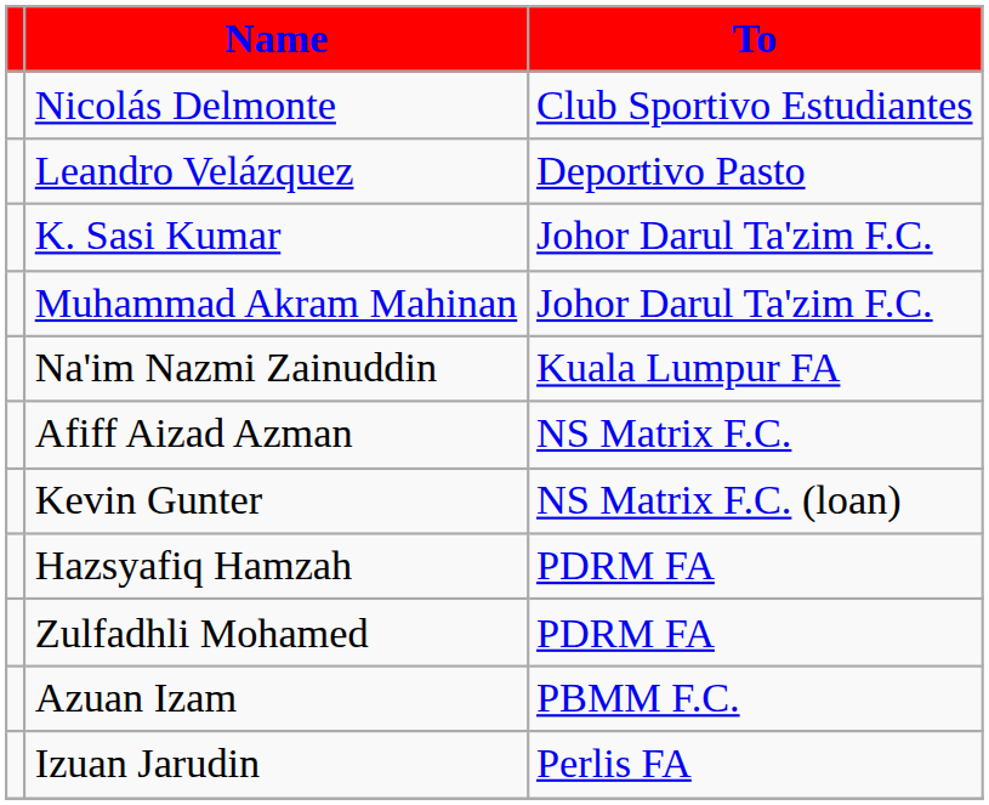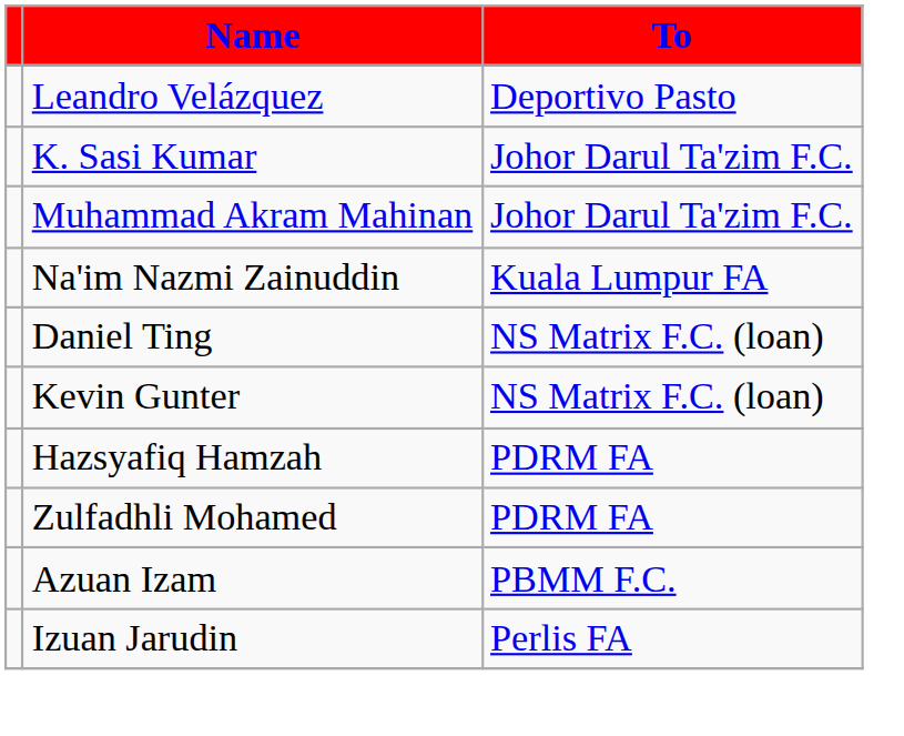 <table class="wikitable sortable">
 <tr>
 <th style="background:Red; color:Blue;"></th>
 <th style="background:Red; color:Blue;">Name</th>
 <th style="background:Red; color:Blue;">To</th>
-</tr>
-<tr>
-<td></td>
-<td> <a href='#'>Nicolás Delmonte</a></td>
-<td> <a href='#'>Club Sportivo Estudiantes</a></td>
 </tr>
 <tr>
 <td></td>
 <td> <a href='#'>Leandro Velázquez</a></td>
 <td> <a href='#'>Deportivo Pasto</a></td>
 </tr>
 <tr>
 <td></td>
 <td> <a href='#'>K. Sasi Kumar</a></td>
 <td> <a href='#'>Johor Darul Ta'zim F.C.</a></td>
 </tr>
 <tr>
 <td></td>
 <td> <a href='#'>Muhammad Akram Mahinan</a></td>
 <td> <a href='#'>Johor Darul Ta'zim F.C.</a></td>
 </tr>
 <tr>
 <td></td>
 <td> Na'im Nazmi Zainuddin</td>
 <td> <a href='#'>Kuala Lumpur FA</a></td>
 </tr>
 <tr>
 <td></td>
-<td> Afiff Aizad Azman</td>
-<td> <a href='#'>NS Matrix F.C.</a></td>
+<td> Daniel Ting</td>
+<td> <a href='#'>NS Matrix F.C.</a> (loan)</td>
 </tr>
 <tr>
 <td></td>
 <td> Kevin Gunter</td>
 <td> <a href='#'>NS Matrix F.C.</a> (loan)</td>
 </tr>
 <tr>
 <td></td>
 <td> Hazsyafiq Hamzah</td>
 <td> <a href='#'>PDRM FA</a></td>
 </tr>
 <tr>
 <td></td>
 <td> Zulfadhli Mohamed</td>
 <td> <a href='#'>PDRM FA</a></td>
 </tr>
 <tr>
 <td></td>
 <td> Azuan Izam</td>
 <td> <a href='#'>PBMM F.C.</a></td>
 </tr>
 <tr>
 <td></td>
 <td> Izuan Jarudin</td>
 <td> <a href='#'>Perlis FA</a></td>
 </tr>
 <tr>
 </tr>
 </table>
